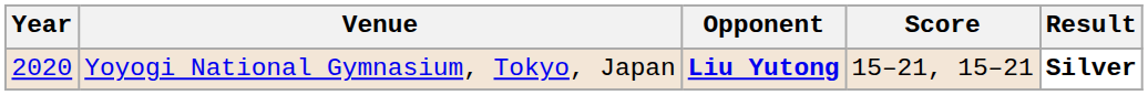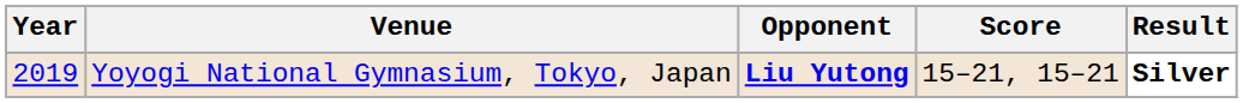 <table class="sortable wikitable" style="font-size: 90%;">
 <tr>
 <th>Year</th>
 <th>Venue</th>
 <th>Opponent</th>
 <th>Score</th>
 <th>Result</th>
 </tr>
 <tr style="background:#F3E6D7">
-<td align="center"><a href='#'>2020</a></td>
+<td align="center"><a href='#'>2019</a></td>
 <td align="left"><a href='#'>Yoyogi National Gymnasium</a>, <a href='#'>Tokyo</a>, Japan</td>
 <td align="left"><strong> <a href='#'>Liu Yutong</a></strong></td>
 <td align="left">15–21, 15–21</td>
 <td style="text-align:left; background:white"> <strong>Silver</strong></td>
 </tr>
 </table>
